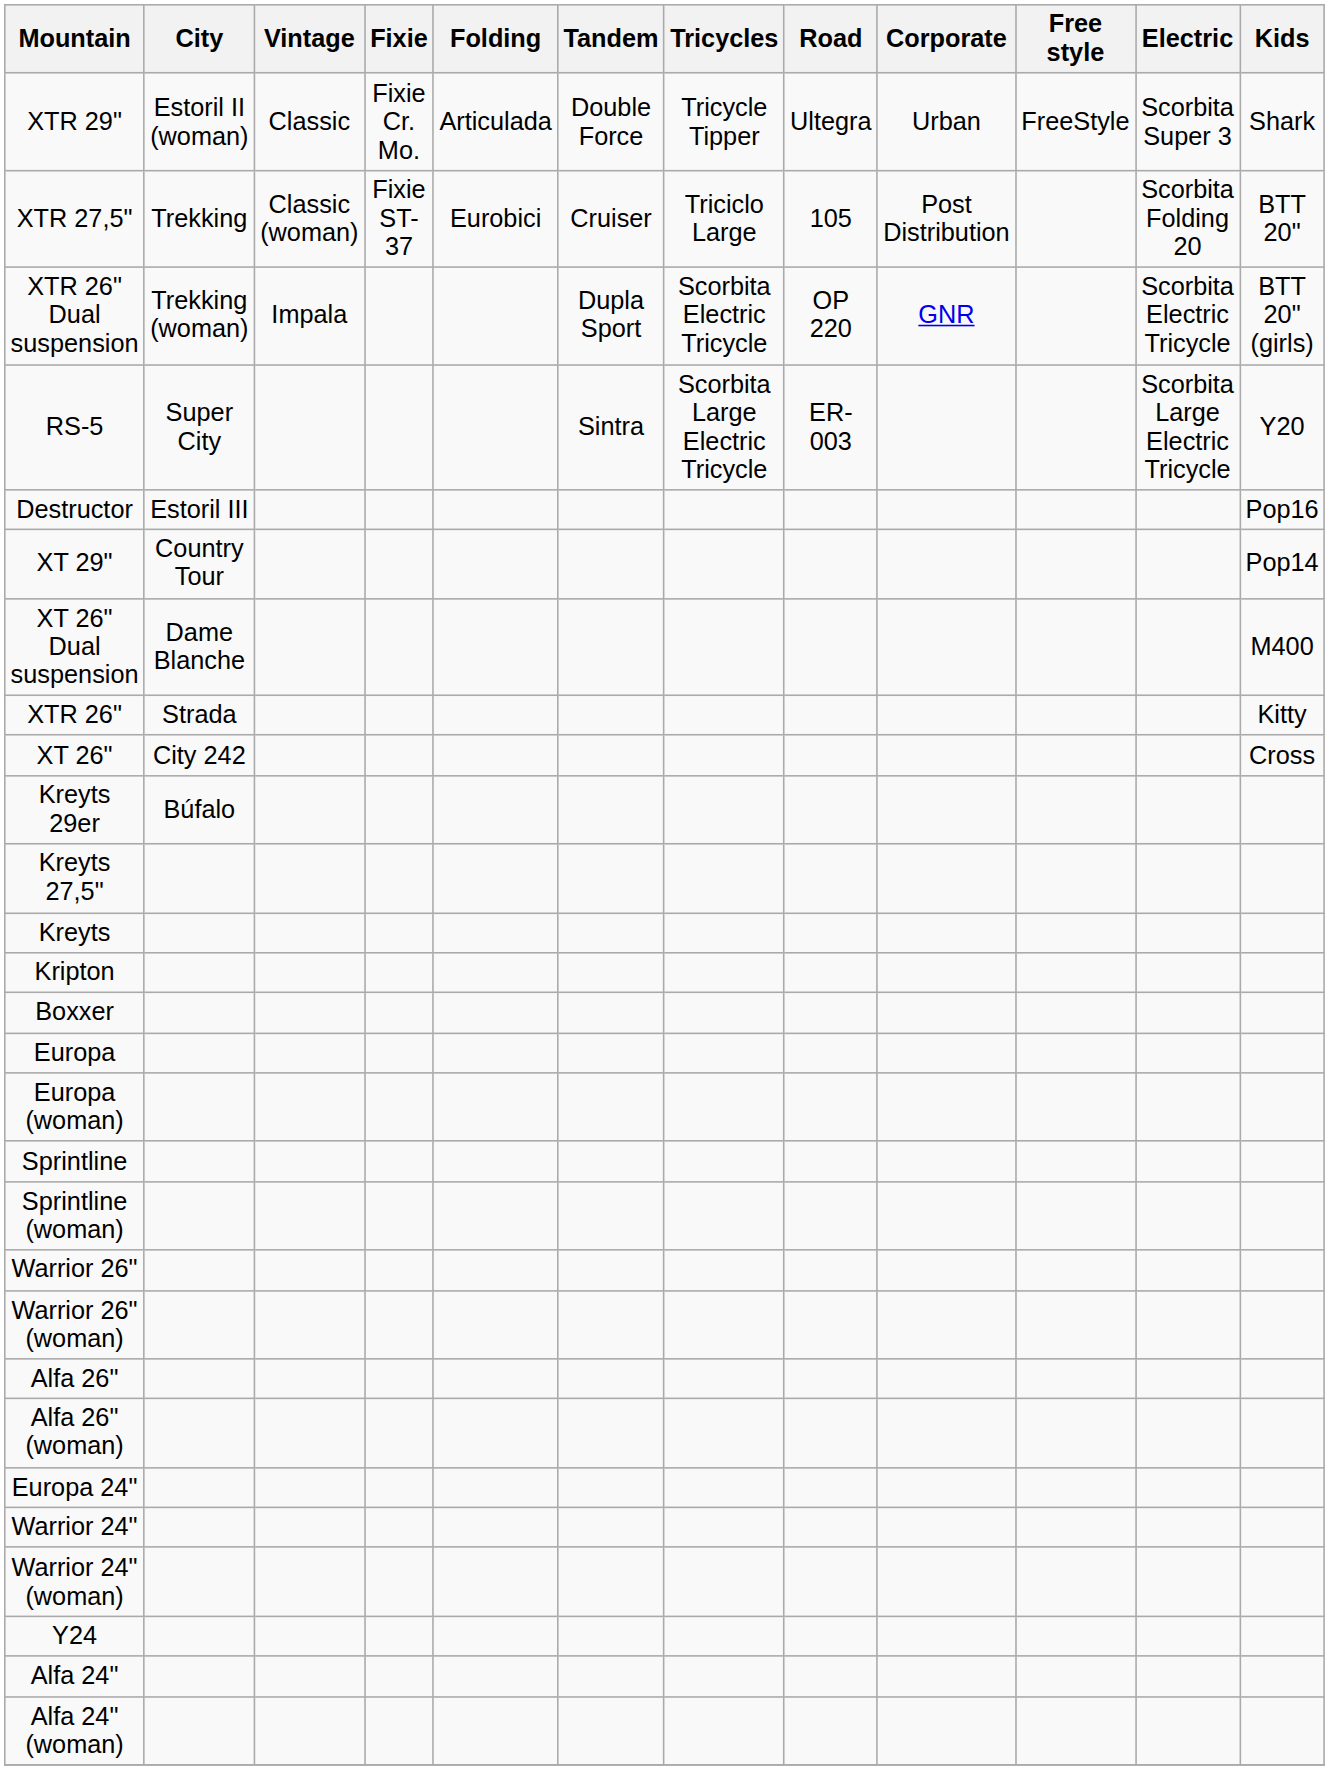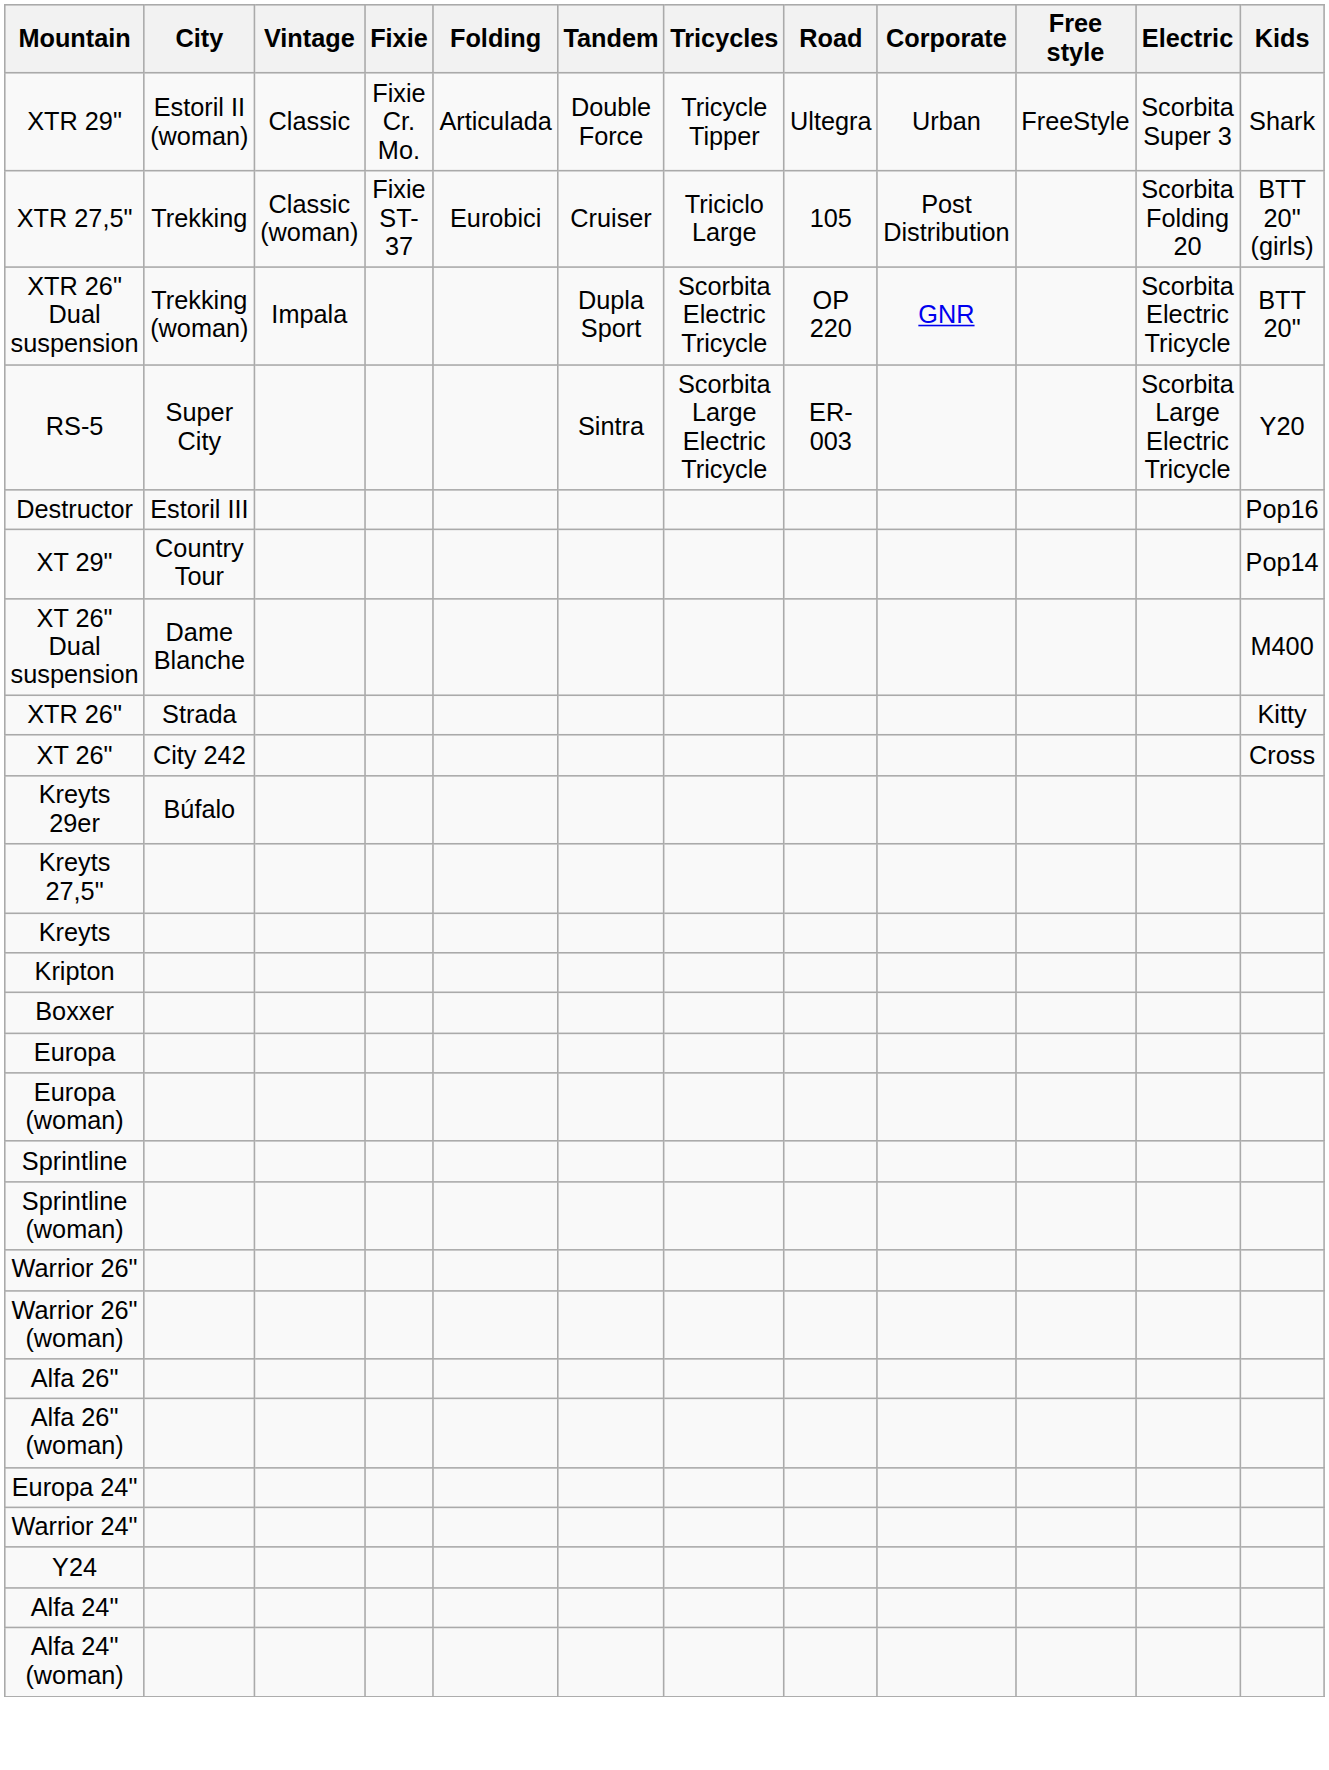 <table class="wikitable" border="1" style="font-size:100%; text-align:center;float:center">
 <tr>
 <th>Mountain</th>
 <th>City</th>
 <th>Vintage</th>
 <th>Fixie</th>
 <th>Folding</th>
 <th>Tandem</th>
 <th>Tricycles</th>
 <th>Road</th>
 <th>Corporate</th>
 <th>Free style</th>
 <th>Electric</th>
 <th>Kids</th>
 </tr>
 <tr>
 <td>XTR 29"</td>
 <td>Estoril II (woman)</td>
 <td>Classic</td>
 <td>Fixie Cr. Mo.</td>
 <td>Articulada</td>
 <td>Double Force</td>
 <td>Tricycle Tipper</td>
 <td>Ultegra</td>
 <td>Urban</td>
 <td>FreeStyle</td>
 <td>Scorbita Super 3</td>
 <td>Shark</td>
 </tr>
 <tr>
 <td>XTR 27,5"</td>
 <td>Trekking</td>
 <td>Classic (woman)</td>
 <td>Fixie ST-37</td>
 <td>Eurobici</td>
 <td>Cruiser</td>
 <td>Triciclo Large</td>
 <td>105</td>
 <td>Post Distribution</td>
 <td></td>
 <td>Scorbita Folding 20</td>
-<td>BTT 20"</td>
+<td>BTT 20" (girls)</td>
 </tr>
 <tr>
 <td>XTR 26" Dual suspension</td>
 <td>Trekking (woman)</td>
 <td>Impala</td>
 <td></td>
 <td></td>
 <td>Dupla Sport</td>
 <td>Scorbita Electric Tricycle</td>
 <td>OP 220</td>
 <td><a href='#'>GNR</a></td>
 <td></td>
 <td>Scorbita Electric Tricycle</td>
-<td>BTT 20" (girls)</td>
+<td>BTT 20"</td>
 </tr>
 <tr>
 <td>RS-5</td>
 <td>Super City</td>
 <td></td>
 <td></td>
 <td></td>
 <td>Sintra</td>
 <td>Scorbita Large Electric Tricycle</td>
 <td>ER-003</td>
 <td></td>
 <td></td>
 <td>Scorbita Large Electric Tricycle</td>
 <td>Y20</td>
 </tr>
 <tr>
 <td>Destructor</td>
 <td>Estoril III</td>
 <td></td>
 <td></td>
 <td></td>
 <td></td>
 <td></td>
 <td></td>
 <td></td>
 <td></td>
 <td></td>
 <td>Pop16</td>
 </tr>
 <tr>
 <td>XT 29"</td>
 <td>Country Tour</td>
 <td></td>
 <td></td>
 <td></td>
 <td></td>
 <td></td>
 <td></td>
 <td></td>
 <td></td>
 <td></td>
 <td>Pop14</td>
 </tr>
 <tr>
 <td>XT 26" Dual suspension</td>
 <td>Dame Blanche</td>
 <td></td>
 <td></td>
 <td></td>
 <td></td>
 <td></td>
 <td></td>
 <td></td>
 <td></td>
 <td></td>
 <td>M400</td>
 </tr>
 <tr>
 <td>XTR 26"</td>
 <td>Strada</td>
 <td></td>
 <td></td>
 <td></td>
 <td></td>
 <td></td>
 <td></td>
 <td></td>
 <td></td>
 <td></td>
 <td>Kitty</td>
 </tr>
 <tr>
 <td>XT 26"</td>
 <td>City 242</td>
 <td></td>
 <td></td>
 <td></td>
 <td></td>
 <td></td>
 <td></td>
 <td></td>
 <td></td>
 <td></td>
 <td>Cross</td>
 </tr>
 <tr>
 <td>Kreyts 29er</td>
 <td>Búfalo</td>
 <td></td>
 <td></td>
 <td></td>
 <td></td>
 <td></td>
 <td></td>
 <td></td>
 <td></td>
 <td></td>
 <td></td>
 </tr>
 <tr>
 <td>Kreyts 27,5"</td>
 <td></td>
 <td></td>
 <td></td>
 <td></td>
 <td></td>
 <td></td>
 <td></td>
 <td></td>
 <td></td>
 <td></td>
 <td></td>
 </tr>
 <tr>
 <td>Kreyts</td>
 <td></td>
 <td></td>
 <td></td>
 <td></td>
 <td></td>
 <td></td>
 <td></td>
 <td></td>
 <td></td>
 <td></td>
 <td></td>
 </tr>
 <tr>
 <td>Kripton</td>
 <td></td>
 <td></td>
 <td></td>
 <td></td>
 <td></td>
 <td></td>
 <td></td>
 <td></td>
 <td></td>
 <td></td>
 <td></td>
 </tr>
 <tr>
 <td>Boxxer</td>
 <td></td>
 <td></td>
 <td></td>
 <td></td>
 <td></td>
 <td></td>
 <td></td>
 <td></td>
 <td></td>
 <td></td>
 <td></td>
 </tr>
 <tr>
 <td>Europa</td>
 <td></td>
 <td></td>
 <td></td>
 <td></td>
 <td></td>
 <td></td>
 <td></td>
 <td></td>
 <td></td>
 <td></td>
 <td></td>
 </tr>
 <tr>
 <td>Europa (woman)</td>
 <td></td>
 <td></td>
 <td></td>
 <td></td>
 <td></td>
 <td></td>
 <td></td>
 <td></td>
 <td></td>
 <td></td>
 <td></td>
 </tr>
 <tr>
 <td>Sprintline</td>
 <td></td>
 <td></td>
 <td></td>
 <td></td>
 <td></td>
 <td></td>
 <td></td>
 <td></td>
 <td></td>
 <td></td>
 <td></td>
 </tr>
 <tr>
 <td>Sprintline (woman)</td>
 <td></td>
 <td></td>
 <td></td>
 <td></td>
 <td></td>
 <td></td>
 <td></td>
 <td></td>
 <td></td>
 <td></td>
 <td></td>
 </tr>
 <tr>
 <td>Warrior 26"</td>
 <td></td>
 <td></td>
 <td></td>
 <td></td>
 <td></td>
 <td></td>
 <td></td>
 <td></td>
 <td></td>
 <td></td>
 <td></td>
 </tr>
 <tr>
 <td>Warrior 26" (woman)</td>
 <td></td>
 <td></td>
 <td></td>
 <td></td>
 <td></td>
 <td></td>
 <td></td>
 <td></td>
 <td></td>
 <td></td>
 <td></td>
 </tr>
 <tr>
 <td>Alfa 26"</td>
 <td></td>
 <td></td>
 <td></td>
 <td></td>
 <td></td>
 <td></td>
 <td></td>
 <td></td>
 <td></td>
 <td></td>
 <td></td>
 </tr>
 <tr>
 <td>Alfa 26" (woman)</td>
 <td></td>
 <td></td>
 <td></td>
 <td></td>
 <td></td>
 <td></td>
 <td></td>
 <td></td>
 <td></td>
 <td></td>
 <td></td>
 </tr>
 <tr>
 <td>Europa 24"</td>
 <td></td>
 <td></td>
 <td></td>
 <td></td>
 <td></td>
 <td></td>
 <td></td>
 <td></td>
 <td></td>
 <td></td>
 <td></td>
 </tr>
 <tr>
 <td>Warrior 24"</td>
 <td></td>
 <td></td>
 <td></td>
 <td></td>
 <td></td>
 <td></td>
 <td></td>
 <td></td>
 <td></td>
 <td></td>
 <td></td>
 </tr>
 <tr>
-<td>Warrior 24" (woman)</td>
-<td></td>
-<td></td>
-<td></td>
-<td></td>
-<td></td>
-<td></td>
-<td></td>
-<td></td>
-<td></td>
-<td></td>
-<td></td>
-</tr>
-<tr>
 <td>Y24</td>
 <td></td>
 <td></td>
 <td></td>
 <td></td>
 <td></td>
 <td></td>
 <td></td>
 <td></td>
 <td></td>
 <td></td>
 <td></td>
 </tr>
 <tr>
 <td>Alfa 24"</td>
 <td></td>
 <td></td>
 <td></td>
 <td></td>
 <td></td>
 <td></td>
 <td></td>
 <td></td>
 <td></td>
 <td></td>
 <td></td>
 </tr>
 <tr>
 <td>Alfa 24" (woman)</td>
 <td></td>
 <td></td>
 <td></td>
 <td></td>
 <td></td>
 <td></td>
 <td></td>
 <td></td>
 <td></td>
 <td></td>
 <td></td>
 </tr>
 <tr>
 </tr>
 </table>
